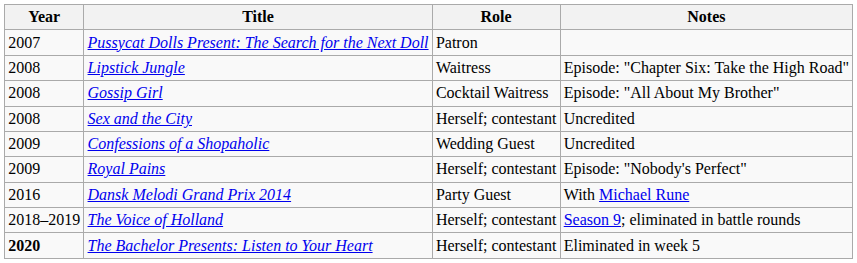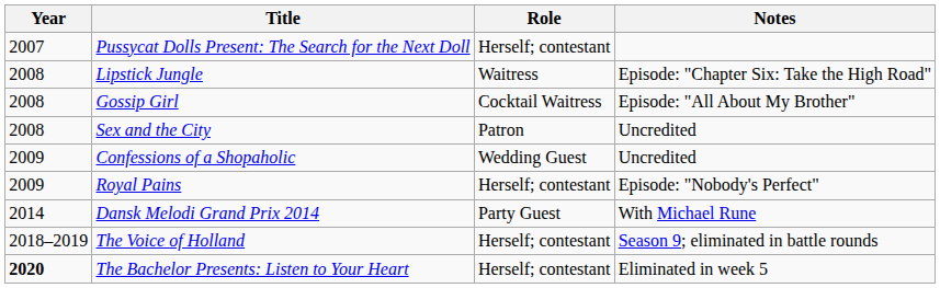 <table class="wikitable sortable">
 <tr>
 <th>Year</th>
 <th>Title</th>
 <th>Role</th>
 <th class="unsortable">Notes</th>
 </tr>
 <tr>
 <td>2007</td>
 <td><em><a href='#'>Pussycat Dolls Present: The Search for the Next Doll</a></em></td>
-<td>Patron</td>
+<td>Herself; contestant</td>
 <td></td>
 </tr>
 <tr>
 <td>2008</td>
 <td><em><a href='#'>Lipstick Jungle</a></em></td>
 <td>Waitress</td>
 <td>Episode: "Chapter Six: Take the High Road"</td>
 </tr>
 <tr>
 <td>2008</td>
 <td><em><a href='#'>Gossip Girl</a></em></td>
 <td>Cocktail Waitress</td>
 <td>Episode: "All About My Brother"</td>
 </tr>
 <tr>
 <td>2008</td>
 <td><em><a href='#'>Sex and the City</a></em></td>
-<td>Herself; contestant</td>
+<td>Patron</td>
 <td>Uncredited</td>
 </tr>
 <tr>
 <td>2009</td>
 <td><em><a href='#'>Confessions of a Shopaholic</a></em></td>
 <td>Wedding Guest</td>
 <td>Uncredited</td>
 </tr>
 <tr>
 <td>2009</td>
 <td><em><a href='#'>Royal Pains</a></em></td>
 <td>Herself; contestant</td>
 <td>Episode: "Nobody's Perfect"</td>
 </tr>
 <tr>
-<td>2016</td>
+<td>2014</td>
 <td><em><a href='#'>Dansk Melodi Grand Prix 2014</a></em></td>
 <td>Party Guest</td>
 <td>With <a href='#'>Michael Rune</a></td>
 </tr>
 <tr>
 <td>2018–2019</td>
 <td><em><a href='#'>The Voice of Holland</a></em></td>
 <td>Herself; contestant</td>
 <td><a href='#'>Season 9</a>; eliminated in battle rounds</td>
 </tr>
 <tr>
 <td><strong>2020</strong></td>
 <td><em><a href='#'>The Bachelor Presents: Listen to Your Heart</a></em></td>
 <td>Herself; contestant</td>
 <td>Eliminated in week 5</td>
 </tr>
 </table>
